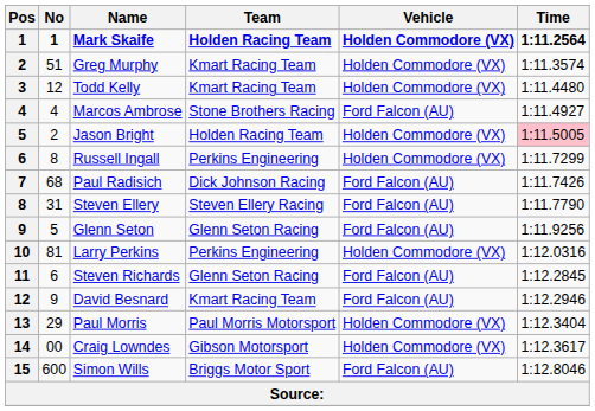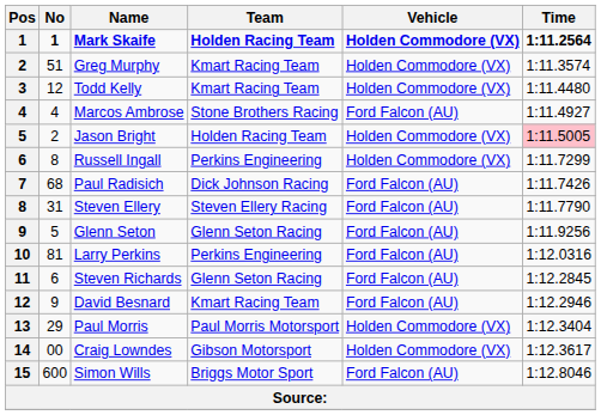 <table class="wikitable" style="font-size: 87%;">
 <tr>
 <th>Pos</th>
 <th>No</th>
 <th>Name</th>
 <th>Team</th>
 <th>Vehicle</th>
 <th>Time</th>
 </tr>
 <tr>
 <th>1</th>
 <td align=center><strong>1</strong></td>
 <td><strong> <a href='#'>Mark Skaife</a></strong></td>
 <td><strong><a href='#'>Holden Racing Team</a></strong></td>
 <td><strong><a href='#'>Holden Commodore (VX)</a></strong></td>
 <td><strong>1:11.2564</strong></td>
 </tr>
 <tr>
 <th>2</th>
 <td align=center>51</td>
 <td> <a href='#'>Greg Murphy</a></td>
 <td><a href='#'>Kmart Racing Team</a></td>
 <td><a href='#'>Holden Commodore (VX)</a></td>
 <td>1:11.3574</td>
 </tr>
 <tr>
 <th>3</th>
 <td align=center>12</td>
 <td> <a href='#'>Todd Kelly</a></td>
 <td><a href='#'>Kmart Racing Team</a></td>
 <td><a href='#'>Holden Commodore (VX)</a></td>
 <td>1:11.4480</td>
 </tr>
 <tr>
 <th>4</th>
 <td align=center>4</td>
 <td> <a href='#'>Marcos Ambrose</a></td>
 <td><a href='#'>Stone Brothers Racing</a></td>
 <td><a href='#'>Ford Falcon (AU)</a></td>
 <td>1:11.4927</td>
 </tr>
 <tr>
 <th>5</th>
 <td align=center>2</td>
 <td> <a href='#'>Jason Bright</a></td>
 <td><a href='#'>Holden Racing Team</a></td>
 <td><a href='#'>Holden Commodore (VX)</a></td>
 <td style="background: pink;">1:11.5005</td>
 </tr>
 <tr>
 <th>6</th>
 <td align=center>8</td>
 <td> <a href='#'>Russell Ingall</a></td>
 <td><a href='#'>Perkins Engineering</a></td>
 <td><a href='#'>Holden Commodore (VX)</a></td>
 <td>1:11.7299</td>
 </tr>
 <tr>
 <th>7</th>
 <td align=center>68</td>
 <td> <a href='#'>Paul Radisich</a></td>
 <td><a href='#'>Dick Johnson Racing</a></td>
 <td><a href='#'>Ford Falcon (AU)</a></td>
 <td>1:11.7426</td>
 </tr>
 <tr>
 <th>8</th>
 <td align=center>31</td>
 <td> <a href='#'>Steven Ellery</a></td>
 <td><a href='#'>Steven Ellery Racing</a></td>
 <td><a href='#'>Ford Falcon (AU)</a></td>
 <td>1:11.7790</td>
 </tr>
 <tr>
 <th>9</th>
 <td align=center>5</td>
 <td> <a href='#'>Glenn Seton</a></td>
 <td><a href='#'>Glenn Seton Racing</a></td>
 <td><a href='#'>Ford Falcon (AU)</a></td>
 <td>1:11.9256</td>
 </tr>
 <tr>
 <th>10</th>
 <td align=center>81</td>
 <td> <a href='#'>Larry Perkins</a></td>
 <td><a href='#'>Perkins Engineering</a></td>
-<td><a href='#'>Holden Commodore (VX)</a></td>
+<td><a href='#'>Ford Falcon (AU)</a></td>
 <td>1:12.0316</td>
 </tr>
 <tr>
 <th>11</th>
 <td align=center>6</td>
 <td> <a href='#'>Steven Richards</a></td>
 <td><a href='#'>Glenn Seton Racing</a></td>
 <td><a href='#'>Ford Falcon (AU)</a></td>
 <td>1:12.2845</td>
 </tr>
 <tr>
 <th>12</th>
 <td align=center>9</td>
 <td> <a href='#'>David Besnard</a></td>
 <td><a href='#'>Kmart Racing Team</a></td>
 <td><a href='#'>Ford Falcon (AU)</a></td>
 <td>1:12.2946</td>
 </tr>
 <tr>
 <th>13</th>
 <td align=center>29</td>
 <td> <a href='#'>Paul Morris</a></td>
 <td><a href='#'>Paul Morris Motorsport</a></td>
 <td><a href='#'>Holden Commodore (VX)</a></td>
 <td>1:12.3404</td>
 </tr>
 <tr>
 <th>14</th>
 <td align=center>00</td>
 <td> <a href='#'>Craig Lowndes</a></td>
 <td><a href='#'>Gibson Motorsport</a></td>
 <td><a href='#'>Holden Commodore (VX)</a></td>
 <td>1:12.3617</td>
 </tr>
 <tr>
 <th>15</th>
 <td align=center>600</td>
 <td> <a href='#'>Simon Wills</a></td>
 <td><a href='#'>Briggs Motor Sport</a></td>
 <td><a href='#'>Ford Falcon (AU)</a></td>
 <td>1:12.8046</td>
 </tr>
 <tr>
 <th colspan=6>Source:</th>
 </tr>
 <tr>
 </tr>
 </table>
